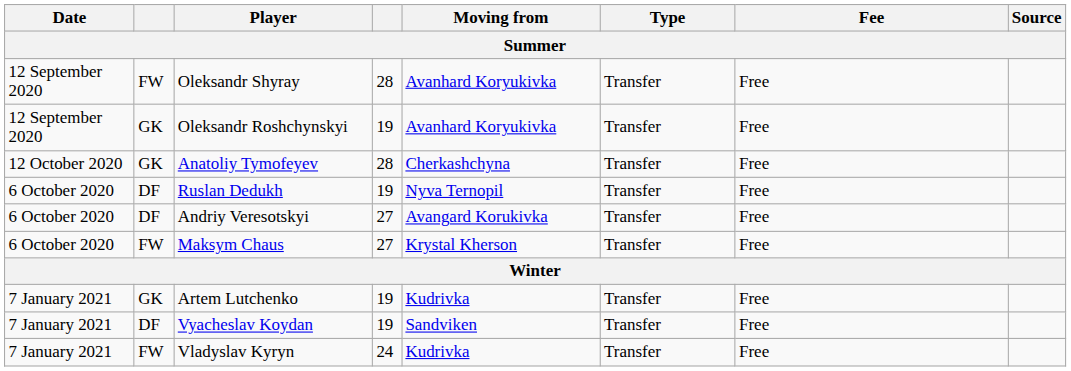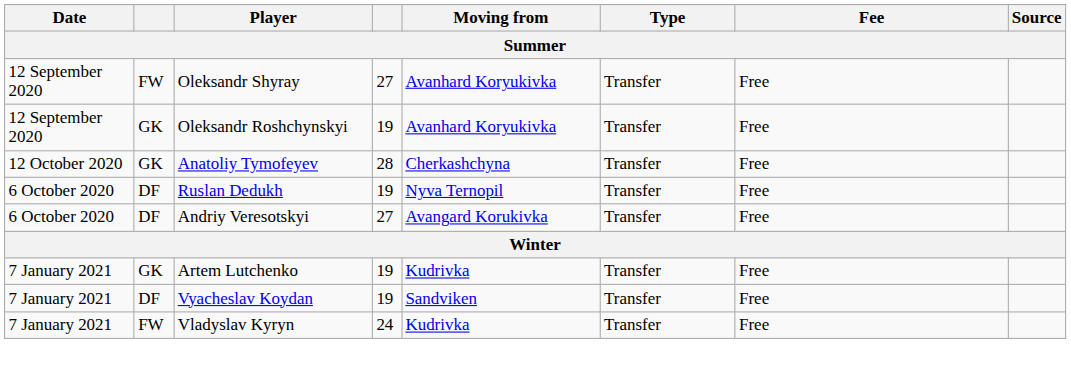 <table class="wikitable sortable">
 <tr>
 <th style="width:115px;">Date</th>
 <th style="width:30px;"></th>
 <th style="width:180px;">Player</th>
 <th style="width:20px;"></th>
 <th style="width:180px;">Moving from</th>
 <th style="width:120px;" class="unsortable">Type</th>
 <th style="width:250px;" class="unsortable">Fee</th>
 <th style="width:20px;">Source</th>
 </tr>
 <tr>
 <th colspan="8">Summer</th>
 </tr>
 <tr>
 <td>12 September 2020</td>
 <td>FW</td>
 <td> Oleksandr Shyray</td>
-<td>28</td>
+<td>27</td>
 <td> <a href='#'>Avanhard Koryukivka</a></td>
 <td>Transfer</td>
 <td>Free</td>
 <td></td>
 </tr>
 <tr>
 <td>12 September 2020</td>
 <td>GK</td>
 <td> Oleksandr Roshchynskyi</td>
 <td>19</td>
 <td> <a href='#'>Avanhard Koryukivka</a></td>
 <td>Transfer</td>
 <td>Free</td>
 <td></td>
 </tr>
 <tr>
 <td>12 October 2020</td>
 <td>GK</td>
 <td> <a href='#'>Anatoliy Tymofeyev</a></td>
 <td>28</td>
 <td> <a href='#'>Cherkashchyna</a></td>
 <td>Transfer</td>
 <td>Free</td>
 <td></td>
 </tr>
 <tr>
 <td>6 October 2020</td>
 <td>DF</td>
 <td> <a href='#'>Ruslan Dedukh</a></td>
 <td>19</td>
 <td> <a href='#'>Nyva Ternopil</a></td>
 <td>Transfer</td>
 <td>Free</td>
 <td></td>
 </tr>
 <tr>
 <td>6 October 2020</td>
 <td>DF</td>
 <td> Andriy Veresotskyi</td>
 <td>27</td>
 <td> <a href='#'>Avangard Korukivka</a></td>
 <td>Transfer</td>
 <td>Free</td>
 <td></td>
 </tr>
 <tr>
-<td>6 October 2020</td>
-<td>FW</td>
-<td> <a href='#'>Maksym Chaus</a></td>
-<td>27</td>
-<td> <a href='#'>Krystal Kherson</a></td>
-<td>Transfer</td>
-<td>Free</td>
-<td></td>
-</tr>
-<tr>
 <th colspan="8">Winter</th>
 </tr>
 <tr>
 <td>7 January 2021</td>
 <td>GK</td>
 <td> Artem Lutchenko</td>
 <td>19</td>
 <td> <a href='#'>Kudrivka</a></td>
 <td>Transfer</td>
 <td>Free</td>
 <td></td>
 </tr>
 <tr>
 <td>7 January 2021</td>
 <td>DF</td>
 <td> <a href='#'>Vyacheslav Koydan</a></td>
 <td>19</td>
 <td> <a href='#'>Sandviken</a></td>
 <td>Transfer</td>
 <td>Free</td>
 <td></td>
 </tr>
 <tr>
 <td>7 January 2021</td>
 <td>FW</td>
 <td> Vladyslav Kyryn</td>
 <td>24</td>
 <td> <a href='#'>Kudrivka</a></td>
 <td>Transfer</td>
 <td>Free</td>
 </tr>
 </table>
